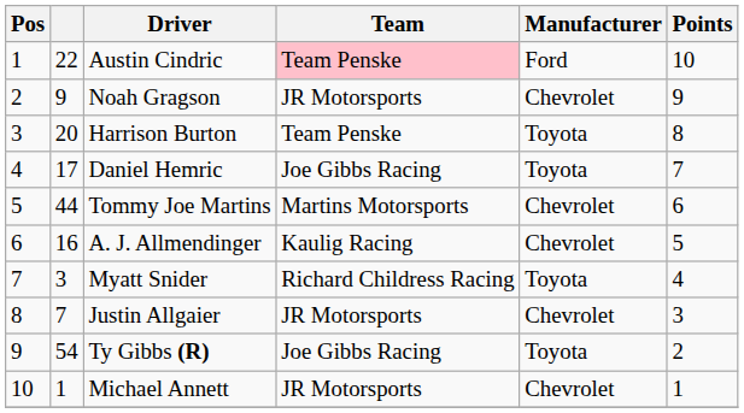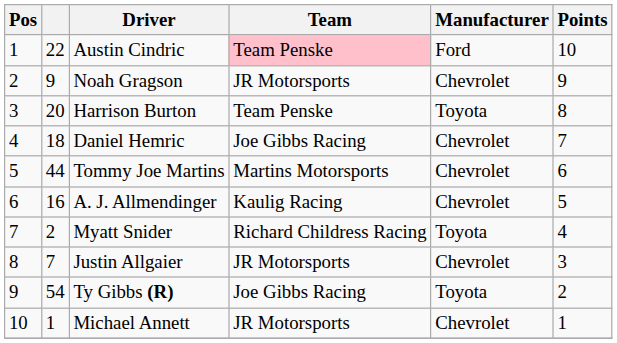 <table class="wikitable" style="font-size:98%">
 <tr>
 <th>Pos</th>
 <th></th>
 <th>Driver</th>
 <th>Team</th>
 <th>Manufacturer</th>
 <th>Points</th>
 </tr>
 <tr>
 <td>1</td>
 <td>22</td>
 <td>Austin Cindric</td>
 <td style="background: pink;">Team Penske</td>
 <td>Ford</td>
 <td>10</td>
 </tr>
 <tr>
 <td>2</td>
 <td>9</td>
 <td>Noah Gragson</td>
 <td>JR Motorsports</td>
 <td>Chevrolet</td>
 <td>9</td>
 </tr>
 <tr>
 <td>3</td>
 <td>20</td>
 <td>Harrison Burton</td>
 <td>Team Penske</td>
 <td>Toyota</td>
 <td>8</td>
 </tr>
 <tr>
 <td>4</td>
-<td>17</td>
+<td>18</td>
 <td>Daniel Hemric</td>
 <td>Joe Gibbs Racing</td>
-<td>Toyota</td>
+<td>Chevrolet</td>
 <td>7</td>
 </tr>
 <tr>
 <td>5</td>
 <td>44</td>
 <td>Tommy Joe Martins</td>
 <td>Martins Motorsports</td>
 <td>Chevrolet</td>
 <td>6</td>
 </tr>
 <tr>
 <td>6</td>
 <td>16</td>
 <td>A. J. Allmendinger</td>
 <td>Kaulig Racing</td>
 <td>Chevrolet</td>
 <td>5</td>
 </tr>
 <tr>
 <td>7</td>
-<td>3</td>
+<td>2</td>
 <td>Myatt Snider</td>
 <td>Richard Childress Racing</td>
 <td>Toyota</td>
 <td>4</td>
 </tr>
 <tr>
 <td>8</td>
 <td>7</td>
 <td>Justin Allgaier</td>
 <td>JR Motorsports</td>
 <td>Chevrolet</td>
 <td>3</td>
 </tr>
 <tr>
 <td>9</td>
 <td>54</td>
 <td>Ty Gibbs <strong>(R)</strong></td>
 <td>Joe Gibbs Racing</td>
 <td>Toyota</td>
 <td>2</td>
 </tr>
 <tr>
 <td>10</td>
 <td>1</td>
 <td>Michael Annett</td>
 <td>JR Motorsports</td>
 <td>Chevrolet</td>
 <td>1</td>
 </tr>
 <tr>
 </tr>
 </table>
